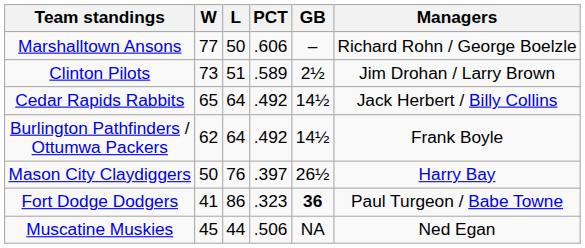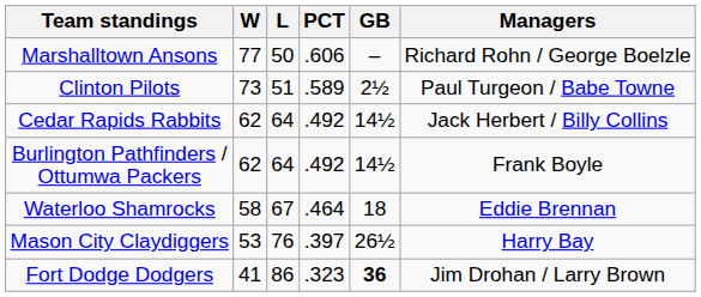 <table class="wikitable" style="text-align:center">
 <tr>
 <th>Team standings</th>
 <th>W</th>
 <th>L</th>
 <th>PCT</th>
 <th>GB</th>
 <th>Managers</th>
 </tr>
 <tr>
 <td><a href='#'>Marshalltown Ansons</a></td>
 <td>77</td>
 <td>50</td>
 <td>.606</td>
 <td>–</td>
 <td>Richard Rohn / George Boelzle</td>
 </tr>
 <tr>
 <td><a href='#'>Clinton Pilots</a></td>
 <td>73</td>
 <td>51</td>
 <td>.589</td>
 <td>2½</td>
-<td>Jim Drohan / Larry Brown</td>
+<td>Paul Turgeon / <a href='#'>Babe Towne</a></td>
 </tr>
 <tr>
 <td><a href='#'>Cedar Rapids Rabbits</a></td>
-<td>65</td>
+<td>62</td>
 <td>64</td>
 <td>.492</td>
 <td>14½</td>
 <td>Jack Herbert / <a href='#'>Billy Collins</a></td>
 </tr>
 <tr>
 <td><a href='#'>Burlington Pathfinders</a> /<br> <a href='#'>Ottumwa Packers</a></td>
 <td>62</td>
 <td>64</td>
 <td>.492</td>
 <td>14½</td>
 <td>Frank Boyle</td>
 </tr>
 <tr>
+<td><a href='#'>Waterloo Shamrocks</a></td>
+<td>58</td>
+<td>67</td>
+<td>.464</td>
+<td>18</td>
+<td><a href='#'>Eddie Brennan</a></td>
+</tr>
+<tr>
 <td><a href='#'>Mason City Claydiggers</a></td>
-<td>50</td>
+<td>53</td>
 <td>76</td>
 <td>.397</td>
 <td>26½</td>
 <td><a href='#'>Harry Bay</a></td>
 </tr>
 <tr>
 <td><a href='#'>Fort Dodge Dodgers</a></td>
 <td>41</td>
 <td>86</td>
 <td>.323</td>
 <td><strong>36</strong></td>
-<td>Paul Turgeon / <a href='#'>Babe Towne</a></td>
-</tr>
-<tr>
-<td><a href='#'>Muscatine Muskies</a></td>
-<td>45</td>
-<td>44</td>
-<td>.506</td>
-<td>NA</td>
-<td>Ned Egan</td>
+<td>Jim Drohan / Larry Brown</td>
 </tr>
 </table>
